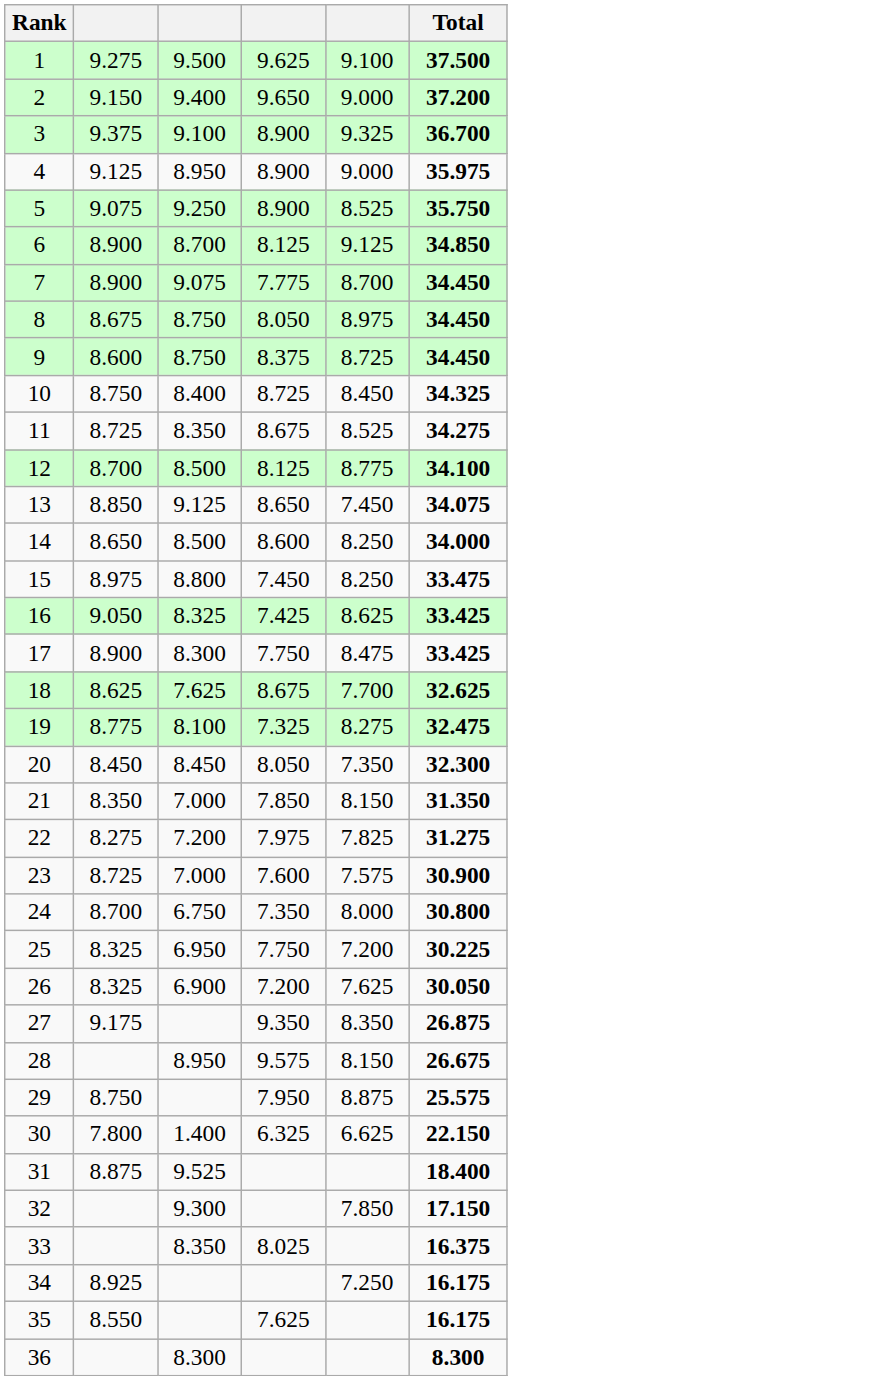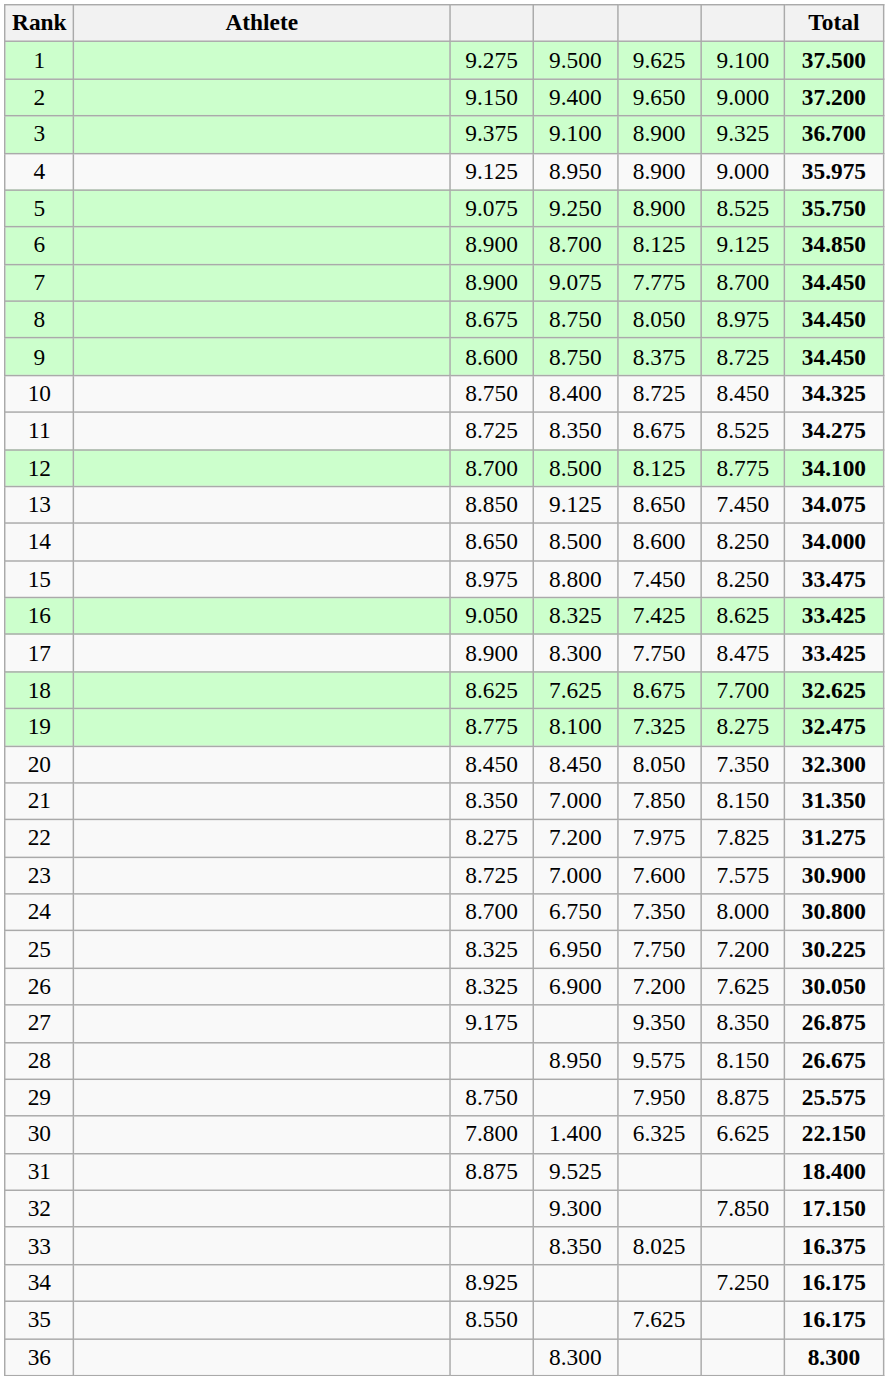 <table class=wikitable style="text-align:center">
 <tr>
 <th width=40>Rank</th>
+<th width=250>Athlete</th>
 <th width=50></th>
 <th width=50></th>
 <th width=50></th>
 <th width=50></th>
 <th width=60>Total</th>
 </tr>
 <tr bgcolor="ccffcc">
 <td>1</td>
+<td align=left></td>
 <td>9.275</td>
 <td>9.500</td>
 <td>9.625</td>
 <td>9.100</td>
 <td><strong>37.500</strong></td>
 </tr>
 <tr bgcolor="ccffcc">
 <td>2</td>
+<td align=left></td>
 <td>9.150</td>
 <td>9.400</td>
 <td>9.650</td>
 <td>9.000</td>
 <td><strong>37.200</strong></td>
 </tr>
 <tr bgcolor="ccffcc">
 <td>3</td>
+<td align=left></td>
 <td>9.375</td>
 <td>9.100</td>
 <td>8.900</td>
 <td>9.325</td>
 <td><strong>36.700</strong></td>
 </tr>
 <tr>
 <td>4</td>
+<td align=left></td>
 <td>9.125</td>
 <td>8.950</td>
 <td>8.900</td>
 <td>9.000</td>
 <td><strong>35.975</strong></td>
 </tr>
 <tr bgcolor="ccffcc">
 <td>5</td>
+<td align=left></td>
 <td>9.075</td>
 <td>9.250</td>
 <td>8.900</td>
 <td>8.525</td>
 <td><strong>35.750</strong></td>
 </tr>
 <tr bgcolor="ccffcc">
 <td>6</td>
+<td align=left></td>
 <td>8.900</td>
 <td>8.700</td>
 <td>8.125</td>
 <td>9.125</td>
 <td><strong>34.850</strong></td>
 </tr>
 <tr bgcolor="ccffcc">
 <td>7</td>
+<td align=left></td>
 <td>8.900</td>
 <td>9.075</td>
 <td>7.775</td>
 <td>8.700</td>
 <td><strong>34.450</strong></td>
 </tr>
 <tr bgcolor="ccffcc">
 <td>8</td>
+<td align=left></td>
 <td>8.675</td>
 <td>8.750</td>
 <td>8.050</td>
 <td>8.975</td>
 <td><strong>34.450</strong></td>
 </tr>
 <tr bgcolor="ccffcc">
 <td>9</td>
+<td align=left></td>
 <td>8.600</td>
 <td>8.750</td>
 <td>8.375</td>
 <td>8.725</td>
 <td><strong>34.450</strong></td>
 </tr>
 <tr>
 <td>10</td>
+<td align=left></td>
 <td>8.750</td>
 <td>8.400</td>
 <td>8.725</td>
 <td>8.450</td>
 <td><strong>34.325</strong></td>
 </tr>
 <tr>
 <td>11</td>
+<td align=left></td>
 <td>8.725</td>
 <td>8.350</td>
 <td>8.675</td>
 <td>8.525</td>
 <td><strong>34.275</strong></td>
 </tr>
 <tr bgcolor="ccffcc">
 <td>12</td>
+<td align=left></td>
 <td>8.700</td>
 <td>8.500</td>
 <td>8.125</td>
 <td>8.775</td>
 <td><strong>34.100</strong></td>
 </tr>
 <tr>
 <td>13</td>
+<td align=left></td>
 <td>8.850</td>
 <td>9.125</td>
 <td>8.650</td>
 <td>7.450</td>
 <td><strong>34.075</strong></td>
 </tr>
 <tr>
 <td>14</td>
+<td align=left></td>
 <td>8.650</td>
 <td>8.500</td>
 <td>8.600</td>
 <td>8.250</td>
 <td><strong>34.000</strong></td>
 </tr>
 <tr>
 <td>15</td>
+<td align=left></td>
 <td>8.975</td>
 <td>8.800</td>
 <td>7.450</td>
 <td>8.250</td>
 <td><strong>33.475</strong></td>
 </tr>
 <tr bgcolor="ccffcc">
 <td>16</td>
+<td align=left></td>
 <td>9.050</td>
 <td>8.325</td>
 <td>7.425</td>
 <td>8.625</td>
 <td><strong>33.425</strong></td>
 </tr>
 <tr>
 <td>17</td>
+<td align=left></td>
 <td>8.900</td>
 <td>8.300</td>
 <td>7.750</td>
 <td>8.475</td>
 <td><strong>33.425</strong></td>
 </tr>
 <tr bgcolor="ccffcc">
 <td>18</td>
+<td align=left></td>
 <td>8.625</td>
 <td>7.625</td>
 <td>8.675</td>
 <td>7.700</td>
 <td><strong>32.625</strong></td>
 </tr>
 <tr bgcolor="ccffcc">
 <td>19</td>
+<td align=left></td>
 <td>8.775</td>
 <td>8.100</td>
 <td>7.325</td>
 <td>8.275</td>
 <td><strong>32.475</strong></td>
 </tr>
 <tr>
 <td>20</td>
+<td align=left></td>
 <td>8.450</td>
 <td>8.450</td>
 <td>8.050</td>
 <td>7.350</td>
 <td><strong>32.300</strong></td>
 </tr>
 <tr>
 <td>21</td>
+<td align=left></td>
 <td>8.350</td>
 <td>7.000</td>
 <td>7.850</td>
 <td>8.150</td>
 <td><strong>31.350</strong></td>
 </tr>
 <tr>
 <td>22</td>
+<td align=left></td>
 <td>8.275</td>
 <td>7.200</td>
 <td>7.975</td>
 <td>7.825</td>
 <td><strong>31.275</strong></td>
 </tr>
 <tr>
 <td>23</td>
+<td align=left></td>
 <td>8.725</td>
 <td>7.000</td>
 <td>7.600</td>
 <td>7.575</td>
 <td><strong>30.900</strong></td>
 </tr>
 <tr>
 <td>24</td>
+<td align=left></td>
 <td>8.700</td>
 <td>6.750</td>
 <td>7.350</td>
 <td>8.000</td>
 <td><strong>30.800</strong></td>
 </tr>
 <tr>
 <td>25</td>
+<td align=left></td>
 <td>8.325</td>
 <td>6.950</td>
 <td>7.750</td>
 <td>7.200</td>
 <td><strong>30.225</strong></td>
 </tr>
 <tr>
 <td>26</td>
+<td align=left></td>
 <td>8.325</td>
 <td>6.900</td>
 <td>7.200</td>
 <td>7.625</td>
 <td><strong>30.050</strong></td>
 </tr>
 <tr>
 <td>27</td>
+<td align=left></td>
 <td>9.175</td>
 <td></td>
 <td>9.350</td>
 <td>8.350</td>
 <td><strong>26.875</strong></td>
 </tr>
 <tr>
 <td>28</td>
+<td align=left></td>
 <td></td>
 <td>8.950</td>
 <td>9.575</td>
 <td>8.150</td>
 <td><strong>26.675</strong></td>
 </tr>
 <tr>
 <td>29</td>
+<td align=left></td>
 <td>8.750</td>
 <td></td>
 <td>7.950</td>
 <td>8.875</td>
 <td><strong>25.575</strong></td>
 </tr>
 <tr>
 <td>30</td>
+<td align=left></td>
 <td>7.800</td>
 <td>1.400</td>
 <td>6.325</td>
 <td>6.625</td>
 <td><strong>22.150</strong></td>
 </tr>
 <tr>
 <td>31</td>
+<td align=left></td>
 <td>8.875</td>
 <td>9.525</td>
 <td></td>
 <td></td>
 <td><strong>18.400</strong></td>
 </tr>
 <tr>
 <td>32</td>
+<td align=left></td>
 <td></td>
 <td>9.300</td>
 <td></td>
 <td>7.850</td>
 <td><strong>17.150</strong></td>
 </tr>
 <tr>
 <td>33</td>
+<td align=left></td>
 <td></td>
 <td>8.350</td>
 <td>8.025</td>
 <td></td>
 <td><strong>16.375</strong></td>
 </tr>
 <tr>
 <td>34</td>
+<td align=left></td>
 <td>8.925</td>
 <td></td>
 <td></td>
 <td>7.250</td>
 <td><strong>16.175</strong></td>
 </tr>
 <tr>
 <td>35</td>
+<td align=left></td>
 <td>8.550</td>
 <td></td>
 <td>7.625</td>
 <td></td>
 <td><strong>16.175</strong></td>
 </tr>
 <tr>
 <td>36</td>
+<td align=left></td>
 <td></td>
 <td>8.300</td>
 <td></td>
 <td></td>
 <td><strong>8.300</strong></td>
 </tr>
 </table>
